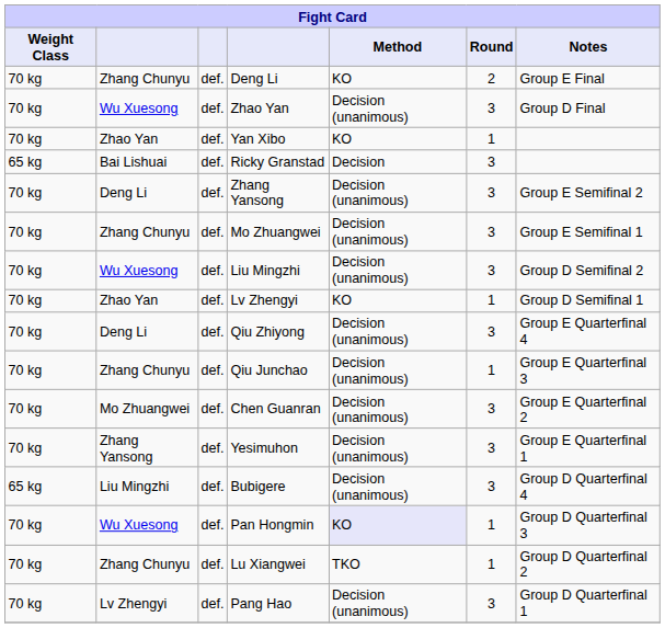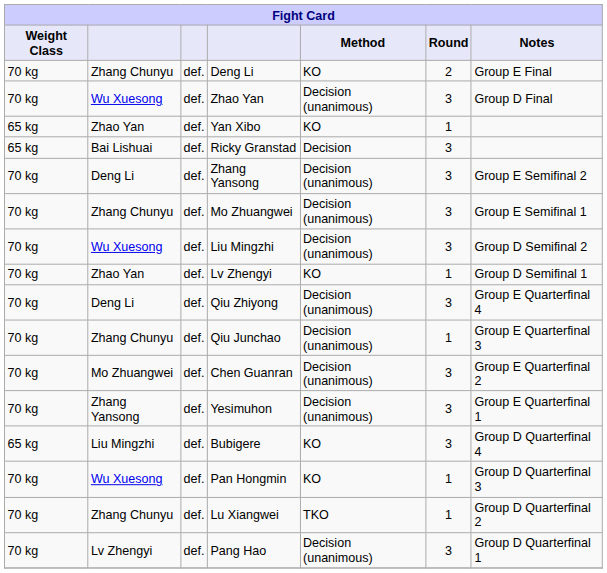 <table class="wikitable" style="font-size: 80%;">
 <tr>
 <th colspan="8" style="background-color: #ccf; color: #000080; text-align: center;"><strong>Fight Card</strong></th>
 </tr>
 <tr>
 <th colspan="1" style="background-color: #E6E8FA; color: #000000; text-align: center;">Weight Class</th>
 <th colspan="1" style="background-color: #E6E8FA; color: #000000; text-align: center;"></th>
 <th colspan="1" style="background-color: #E6E8FA; color: #000000; text-align: center;"></th>
 <th colspan="1" style="background-color: #E6E8FA; color: #000000; text-align: center;"></th>
 <th colspan="1" style="background-color: #E6E8FA; color: #000000; text-align: center;">Method</th>
 <th colspan="1" style="background-color: #E6E8FA; color: #000000; text-align: center;">Round</th>
 <th colspan="1" style="background-color: #E6E8FA; color: #000000; text-align: center;">Notes</th>
 </tr>
 <tr>
 <td>70 kg</td>
 <td> Zhang Chunyu</td>
 <td align=center>def.</td>
 <td> Deng Li</td>
 <td>KO</td>
 <td align=center>2</td>
 <td>Group E Final</td>
 </tr>
 <tr>
 <td>70 kg</td>
 <td> <a href='#'>Wu Xuesong</a></td>
 <td align=center>def.</td>
 <td> Zhao Yan</td>
 <td>Decision (unanimous)</td>
 <td align=center>3</td>
 <td>Group D Final</td>
 </tr>
 <tr>
-<td>70 kg</td>
+<td>65 kg</td>
 <td> Zhao Yan</td>
 <td align=center>def.</td>
 <td> Yan Xibo</td>
 <td>KO</td>
 <td align=center>1</td>
 <td></td>
 </tr>
 <tr>
 <td>65 kg</td>
 <td> Bai Lishuai</td>
 <td align=center>def.</td>
 <td> Ricky Granstad</td>
 <td>Decision</td>
 <td align=center>3</td>
 <td></td>
 </tr>
 <tr>
 <td>70 kg</td>
 <td> Deng Li</td>
 <td align=center>def.</td>
 <td> Zhang Yansong</td>
 <td>Decision (unanimous)</td>
 <td align=center>3</td>
 <td>Group E Semifinal 2</td>
 </tr>
 <tr>
 <td>70 kg</td>
 <td> Zhang Chunyu</td>
 <td align=center>def.</td>
 <td> Mo Zhuangwei</td>
 <td>Decision (unanimous)</td>
 <td align=center>3</td>
 <td>Group E Semifinal 1</td>
 </tr>
 <tr>
 <td>70 kg</td>
 <td> <a href='#'>Wu Xuesong</a></td>
 <td align=center>def.</td>
 <td> Liu Mingzhi</td>
 <td>Decision (unanimous)</td>
 <td align=center>3</td>
 <td>Group D Semifinal 2</td>
 </tr>
 <tr>
 <td>70 kg</td>
 <td> Zhao Yan</td>
 <td align=center>def.</td>
 <td> Lv Zhengyi</td>
 <td>KO</td>
 <td align=center>1</td>
 <td>Group D Semifinal 1</td>
 </tr>
 <tr>
 <td>70 kg</td>
 <td> Deng Li</td>
 <td align=center>def.</td>
 <td> Qiu Zhiyong</td>
 <td>Decision (unanimous)</td>
 <td align=center>3</td>
 <td>Group E Quarterfinal 4</td>
 </tr>
 <tr>
 <td>70 kg</td>
 <td> Zhang Chunyu</td>
 <td align=center>def.</td>
 <td> Qiu Junchao</td>
 <td>Decision (unanimous)</td>
 <td align=center>1</td>
 <td>Group E Quarterfinal 3</td>
 </tr>
 <tr>
 <td>70 kg</td>
 <td> Mo Zhuangwei</td>
 <td align=center>def.</td>
 <td> Chen Guanran</td>
 <td>Decision (unanimous)</td>
 <td align=center>3</td>
 <td>Group E Quarterfinal 2</td>
 </tr>
 <tr>
 <td>70 kg</td>
 <td> Zhang Yansong</td>
 <td align=center>def.</td>
 <td> Yesimuhon</td>
 <td>Decision (unanimous)</td>
 <td align=center>3</td>
 <td>Group E Quarterfinal 1</td>
 </tr>
 <tr>
 <td>65 kg</td>
 <td> Liu Mingzhi</td>
 <td align=center>def.</td>
 <td> Bubigere</td>
-<td>Decision (unanimous)</td>
+<td>KO</td>
 <td align=center>3</td>
 <td>Group D Quarterfinal 4</td>
 </tr>
 <tr>
 <td>70 kg</td>
 <td> <a href='#'>Wu Xuesong</a></td>
 <td align=center>def.</td>
 <td> Pan Hongmin</td>
-<td style="background: lavender;">KO</td>
+<td>KO</td>
 <td align=center>1</td>
 <td>Group D Quarterfinal 3</td>
 </tr>
 <tr>
 <td>70 kg</td>
 <td> Zhang Chunyu</td>
 <td align=center>def.</td>
 <td> Lu Xiangwei</td>
 <td>TKO</td>
 <td align=center>1</td>
 <td>Group D Quarterfinal 2</td>
 </tr>
 <tr>
 <td>70 kg</td>
 <td> Lv Zhengyi</td>
 <td align=center>def.</td>
 <td> Pang Hao</td>
 <td>Decision (unanimous)</td>
 <td align=center>3</td>
 <td>Group D Quarterfinal 1</td>
 </tr>
 <tr>
 </tr>
 </table>
